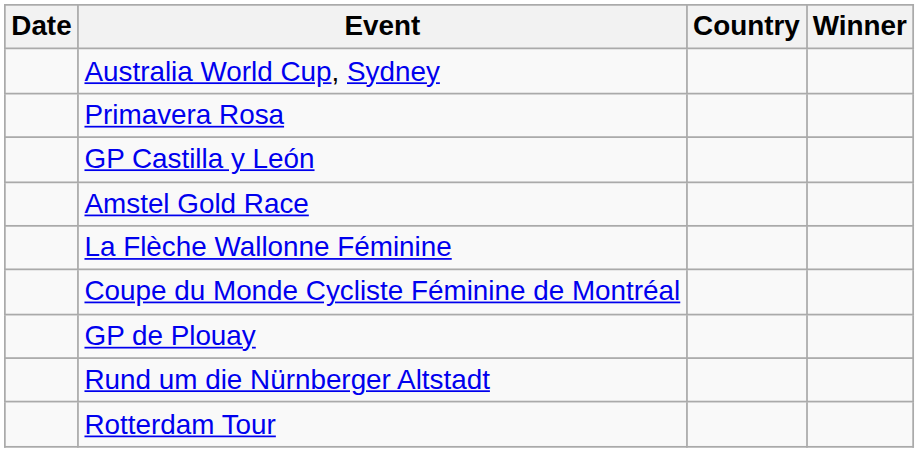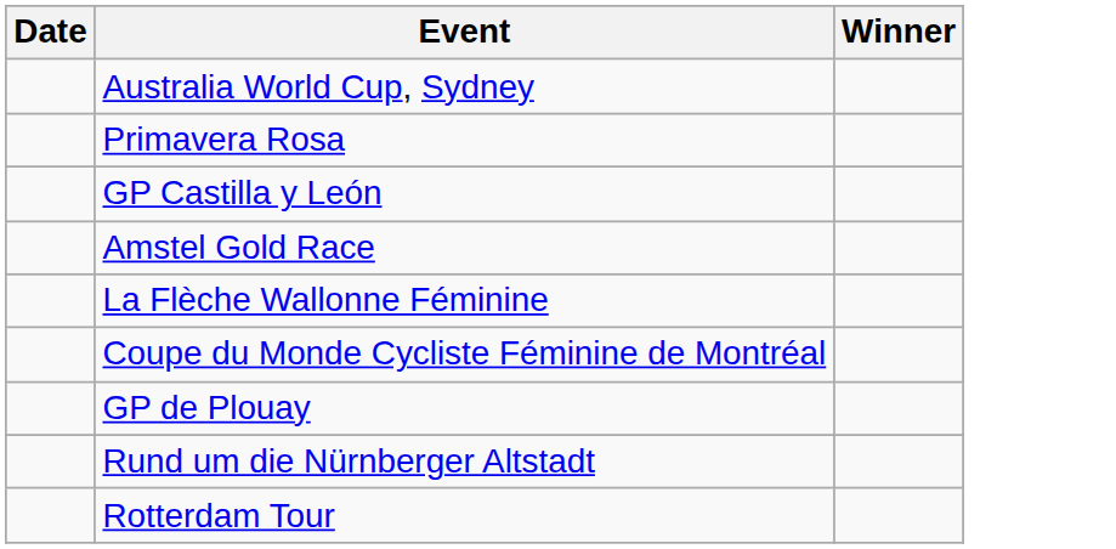 <table class="wikitable sortable">
 <tr>
 <th>Date</th>
 <th>Event</th>
-<th>Country</th>
 <th>Winner</th>
 </tr>
 <tr>
 <td></td>
 <td><a href='#'>Australia World Cup</a>, <a href='#'>Sydney</a></td>
 <td></td>
-<td></td>
 </tr>
 <tr>
 <td></td>
 <td><a href='#'>Primavera Rosa</a></td>
-<td></td>
 <td></td>
 </tr>
 <tr>
 <td></td>
 <td><a href='#'>GP Castilla y León</a></td>
 <td></td>
-<td></td>
 </tr>
 <tr>
 <td></td>
 <td><a href='#'>Amstel Gold Race</a></td>
-<td></td>
 <td></td>
 </tr>
 <tr>
 <td></td>
 <td><a href='#'>La Flèche Wallonne Féminine</a></td>
 <td></td>
-<td></td>
 </tr>
 <tr>
 <td></td>
 <td><a href='#'>Coupe du Monde Cycliste Féminine de Montréal</a></td>
-<td></td>
 <td></td>
 </tr>
 <tr>
 <td></td>
 <td><a href='#'>GP de Plouay</a></td>
 <td></td>
-<td></td>
 </tr>
 <tr>
 <td></td>
 <td><a href='#'>Rund um die Nürnberger Altstadt</a></td>
-<td></td>
 <td></td>
 </tr>
 <tr>
 <td></td>
 <td><a href='#'>Rotterdam Tour</a></td>
 <td></td>
-<td></td>
 </tr>
 </table>
